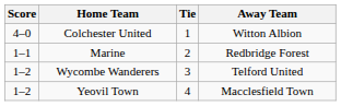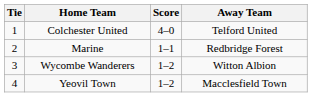 <table class="wikitable" style="text-align:center;">
 <tr>
+<th width=20>Tie</th>
+<th width=175>Home Team</th>
 <th width=20>Score</th>
-<th width=175>Home Team</th>
-<th width=20>Tie</th>
 <th width=175>Away Team</th>
 </tr>
 <tr>
+<td>1</td>
+<td>Colchester United</td>
 <td>4–0</td>
-<td>Colchester United</td>
-<td>1</td>
+<td>Telford United</td>
+</tr>
+<tr>
+<td>2</td>
+<td>Marine</td>
+<td>1–1</td>
+<td>Redbridge Forest</td>
+</tr>
+<tr>
+<td>3</td>
+<td>Wycombe Wanderers</td>
+<td>1–2</td>
 <td>Witton Albion</td>
 </tr>
 <tr>
-<td>1–1</td>
-<td>Marine</td>
-<td>2</td>
-<td>Redbridge Forest</td>
-</tr>
-<tr>
+<td>4</td>
+<td>Yeovil Town</td>
 <td>1–2</td>
-<td>Wycombe Wanderers</td>
-<td>3</td>
-<td>Telford United</td>
-</tr>
-<tr>
-<td>1–2</td>
-<td>Yeovil Town</td>
-<td>4</td>
 <td>Macclesfield Town</td>
 </tr>
 </table>
